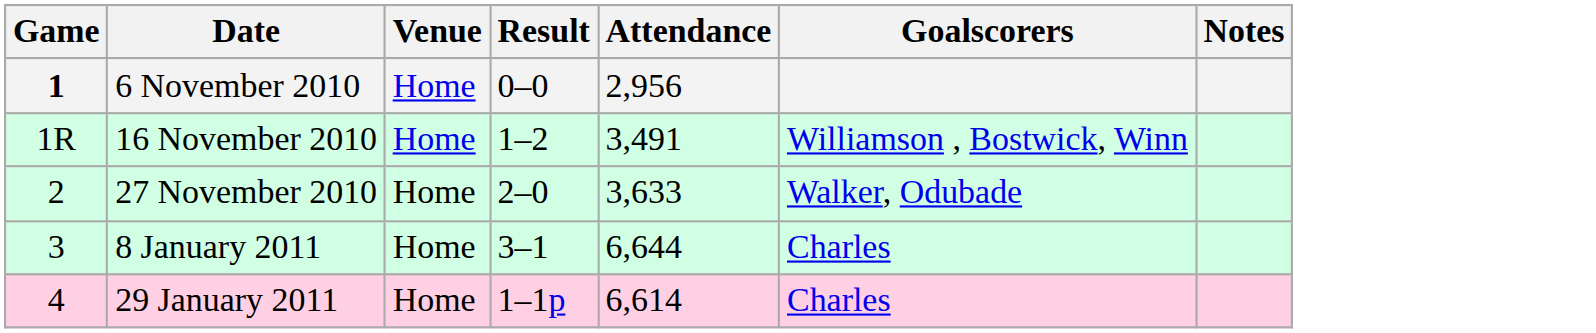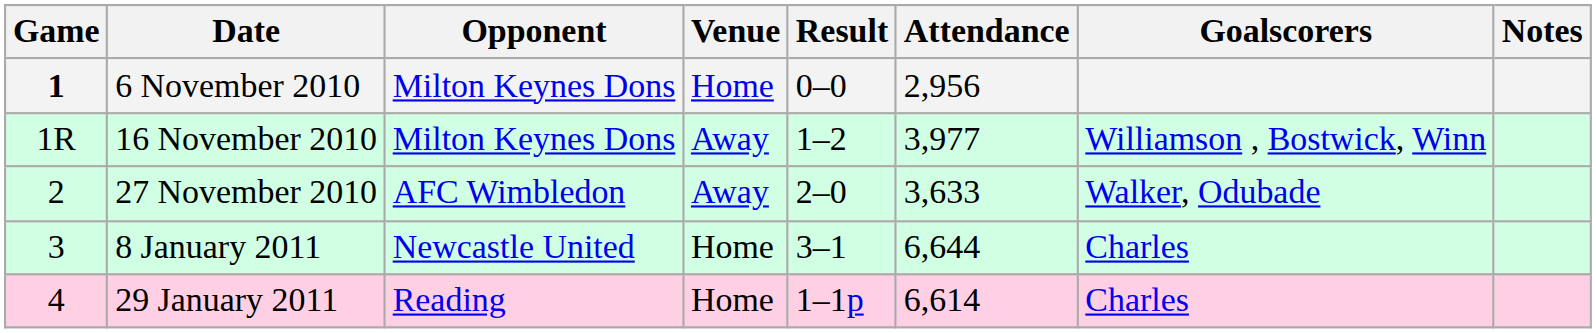 <table class="wikitable">
 <tr>
 <th>Game</th>
 <th>Date</th>
+<th>Opponent</th>
 <th>Venue</th>
 <th>Result</th>
 <th>Attendance</th>
 <th>Goalscorers</th>
 <th>Notes</th>
 </tr>
 <tr style="background: #f3f3f3;">
 <td align="center"><strong>1</strong></td>
 <td>6 November 2010</td>
+<td><a href='#'>Milton Keynes Dons</a></td>
 <td><a href='#'>Home</a></td>
 <td>0–0</td>
 <td>2,956</td>
 <td></td>
 <td></td>
 </tr>
 <tr style="background: #d0ffe3;">
 <td align="center">1R</td>
 <td>16 November 2010</td>
-<td><a href='#'>Home</a></td>
+<td><a href='#'>Milton Keynes Dons</a></td>
+<td><a href='#'>Away</a></td>
 <td>1–2</td>
-<td>3,491</td>
+<td>3,977</td>
 <td><a href='#'>Williamson</a> , <a href='#'>Bostwick</a>, <a href='#'>Winn</a></td>
 <td></td>
 </tr>
 <tr style="background: #d0ffe3;">
 <td align="center">2</td>
 <td>27 November 2010</td>
-<td>Home</td>
+<td><a href='#'>AFC Wimbledon</a></td>
+<td><a href='#'>Away</a></td>
 <td>2–0</td>
 <td>3,633</td>
 <td><a href='#'>Walker</a>, <a href='#'>Odubade</a></td>
 <td></td>
 </tr>
 <tr style="background: #d0ffe3;">
 <td align="center">3</td>
 <td>8 January 2011</td>
+<td><a href='#'>Newcastle United</a></td>
 <td>Home</td>
 <td>3–1</td>
 <td>6,644</td>
 <td><a href='#'>Charles</a></td>
 <td></td>
 </tr>
 <tr style="background: #ffd0e3;">
 <td align="center">4</td>
 <td>29 January 2011</td>
+<td><a href='#'>Reading</a></td>
 <td>Home</td>
 <td>1–1<a href='#'>p</a></td>
 <td>6,614</td>
 <td><a href='#'>Charles</a></td>
 <td></td>
 </tr>
 </table>
